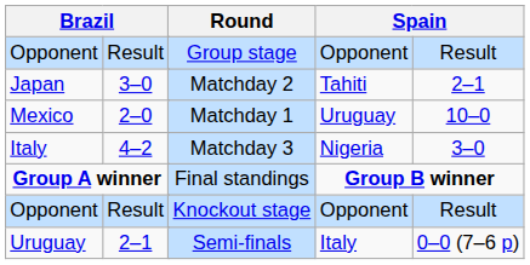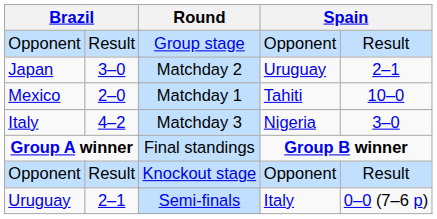 <table class="wikitable" style="text-align:center">
 <tr>
 <th colspan=4><a href='#'>Brazil</a></th>
 <th>Round</th>
 <th colspan=4><a href='#'>Spain</a></th>
 </tr>
 <tr style="background:#c1e0ff">
 <td>Opponent</td>
 <td colspan=3>Result</td>
 <td><a href='#'>Group stage</a></td>
 <td>Opponent</td>
 <td colspan=3>Result</td>
 </tr>
 <tr>
 <td align=left> <a href='#'>Japan</a></td>
 <td colspan=3><a href='#'>3–0</a></td>
 <td style="background:#c1e0ff">Matchday 2</td>
-<td align=left> <a href='#'>Tahiti</a></td>
+<td align=left> <a href='#'>Uruguay</a></td>
 <td colspan=3><a href='#'>2–1</a></td>
 </tr>
 <tr>
 <td align=left> <a href='#'>Mexico</a></td>
 <td colspan=3><a href='#'>2–0</a></td>
 <td style="background:#c1e0ff">Matchday 1</td>
-<td align=left> <a href='#'>Uruguay</a></td>
+<td align=left> <a href='#'>Tahiti</a></td>
 <td colspan=3><a href='#'>10–0</a></td>
 </tr>
 <tr>
 <td align=left> <a href='#'>Italy</a></td>
 <td colspan=3><a href='#'>4–2</a></td>
 <td style="background:#c1e0ff">Matchday 3</td>
 <td align=left> <a href='#'>Nigeria</a></td>
 <td colspan=3><a href='#'>3–0</a></td>
 </tr>
 <tr>
 <td colspan=4 valign=top><strong><a href='#'>Group A</a> winner</strong><br></td>
 <td style="background:#c1e0ff">Final standings</td>
 <td colspan=4 valign=top><strong><a href='#'>Group B</a> winner</strong><br></td>
 </tr>
 <tr style="background:#c1e0ff">
 <td>Opponent</td>
 <td colspan=3>Result</td>
 <td><a href='#'>Knockout stage</a></td>
 <td>Opponent</td>
 <td colspan=3>Result</td>
 </tr>
 <tr>
 <td align=left> <a href='#'>Uruguay</a></td>
 <td colspan=3><a href='#'>2–1</a></td>
 <td style="background:#c1e0ff"><a href='#'>Semi-finals</a></td>
 <td align=left> <a href='#'>Italy</a></td>
 <td colspan=3><a href='#'>0–0</a>  (7–6 <a href='#'>p</a>)</td>
 </tr>
 </table>
